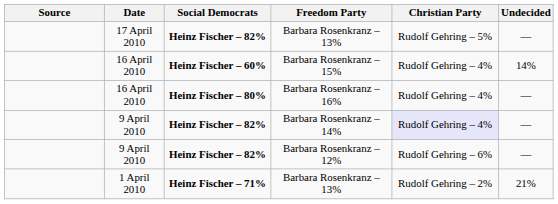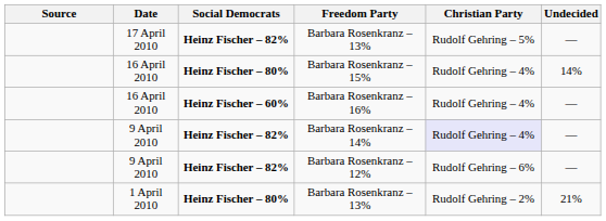 <table class="wikitable sortable" border="1">
 <tr>
 <th style="width:140px">Source</th>
 <th style="width:80px">Date</th>
 <th style="width:150px">Social Democrats</th>
 <th style="width:170px">Freedom Party</th>
 <th style="width:150px">Christian Party</th>
 <th style="width:40px">Undecided</th>
 </tr>
 <tr>
 <td></td>
 <td align="center">17 April 2010</td>
 <td align="center"><strong>Heinz Fischer – 82%</strong></td>
 <td align="center">Barbara Rosenkranz – 13%</td>
 <td align="center">Rudolf Gehring – 5%</td>
 <td align="center">—</td>
 </tr>
 <tr>
 <td></td>
 <td align="center">16 April 2010</td>
-<td align="center"><strong>Heinz Fischer – 60%</strong></td>
+<td align="center"><strong>Heinz Fischer – 80%</strong></td>
 <td align="center">Barbara Rosenkranz – 15%</td>
 <td align="center">Rudolf Gehring – 4%</td>
 <td align="center">14%</td>
 </tr>
 <tr>
 <td></td>
 <td align="center">16 April 2010</td>
-<td align="center"><strong>Heinz Fischer – 80%</strong></td>
+<td align="center"><strong>Heinz Fischer – 60%</strong></td>
 <td align="center">Barbara Rosenkranz – 16%</td>
 <td align="center">Rudolf Gehring – 4%</td>
 <td align="center">—</td>
 </tr>
 <tr>
 <td></td>
 <td align="center">9 April 2010</td>
 <td align="center"><strong>Heinz Fischer – 82%</strong></td>
 <td align="center">Barbara Rosenkranz – 14%</td>
 <td align="center" style="background: lavender;">Rudolf Gehring – 4%</td>
 <td align="center">—</td>
 </tr>
 <tr>
 <td></td>
 <td align="center">9 April 2010</td>
 <td align="center"><strong>Heinz Fischer – 82%</strong></td>
 <td align="center">Barbara Rosenkranz – 12%</td>
 <td align="center">Rudolf Gehring – 6%</td>
 <td align="center">—</td>
 </tr>
 <tr>
 <td></td>
 <td align="center">1 April 2010</td>
-<td align="center"><strong>Heinz Fischer – 71%</strong></td>
+<td align="center"><strong>Heinz Fischer – 80%</strong></td>
 <td align="center">Barbara Rosenkranz – 13%</td>
 <td align="center">Rudolf Gehring – 2%</td>
 <td align="center">21%</td>
 </tr>
 </table>
